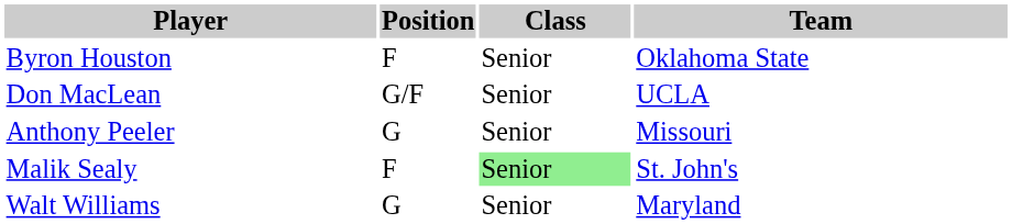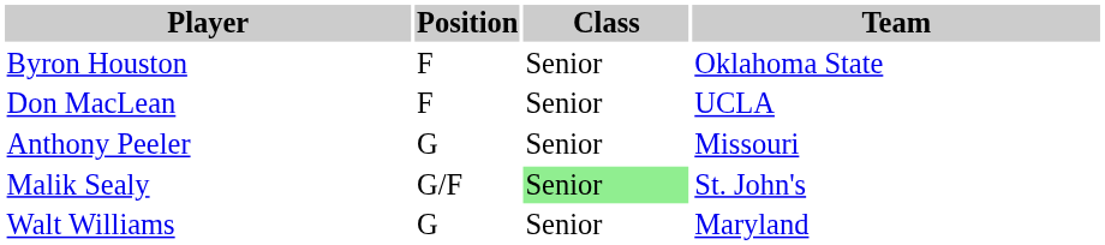 <table style="width:600px" "border:'1' 'solid' 'gray'">
 <tr>
 <th bgcolor="#CCCCCC" style="width:40%">Player</th>
 <th bgcolor="#CCCCCC" style="width:4%">Position</th>
 <th bgcolor="#CCCCCC" style="width:16%">Class</th>
 <th bgcolor="#CCCCCC" style="width:40%">Team</th>
 </tr>
 <tr>
 <td><a href='#'>Byron Houston</a></td>
 <td>F</td>
 <td>Senior</td>
 <td><a href='#'>Oklahoma State</a></td>
 </tr>
 <tr>
 <td><a href='#'>Don MacLean</a></td>
-<td>G/F</td>
+<td>F</td>
 <td>Senior</td>
 <td><a href='#'>UCLA</a></td>
 </tr>
 <tr>
 <td><a href='#'>Anthony Peeler</a></td>
 <td>G</td>
 <td>Senior</td>
 <td><a href='#'>Missouri</a></td>
 </tr>
 <tr>
 <td><a href='#'>Malik Sealy</a></td>
-<td>F</td>
+<td>G/F</td>
 <td style="background: lightgreen;">Senior</td>
 <td><a href='#'>St. John's</a></td>
 </tr>
 <tr>
 <td><a href='#'>Walt Williams</a></td>
 <td>G</td>
 <td>Senior</td>
 <td><a href='#'>Maryland</a></td>
 </tr>
 </table>
